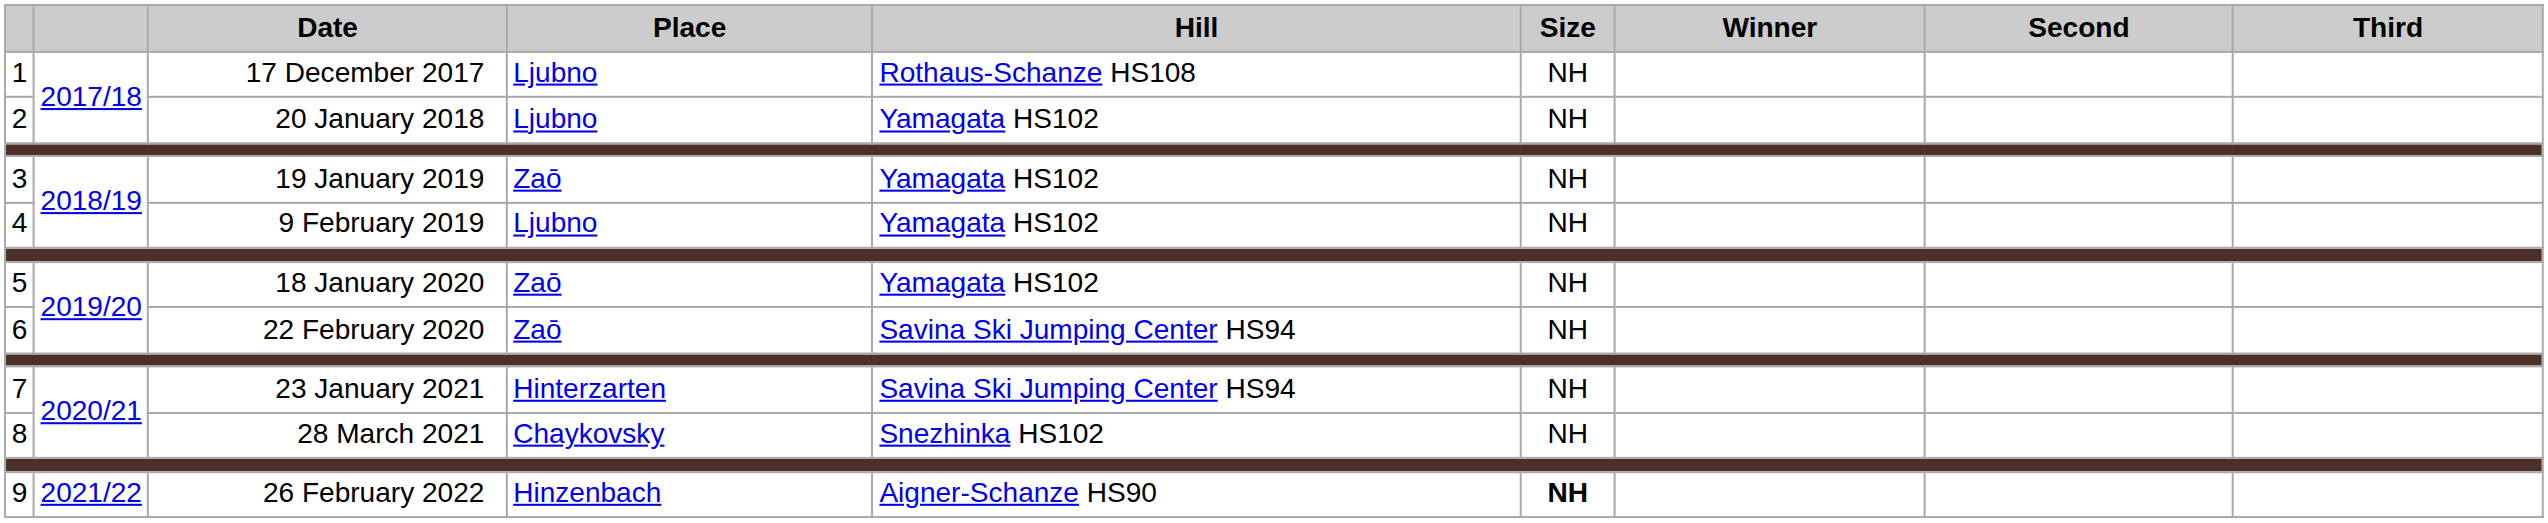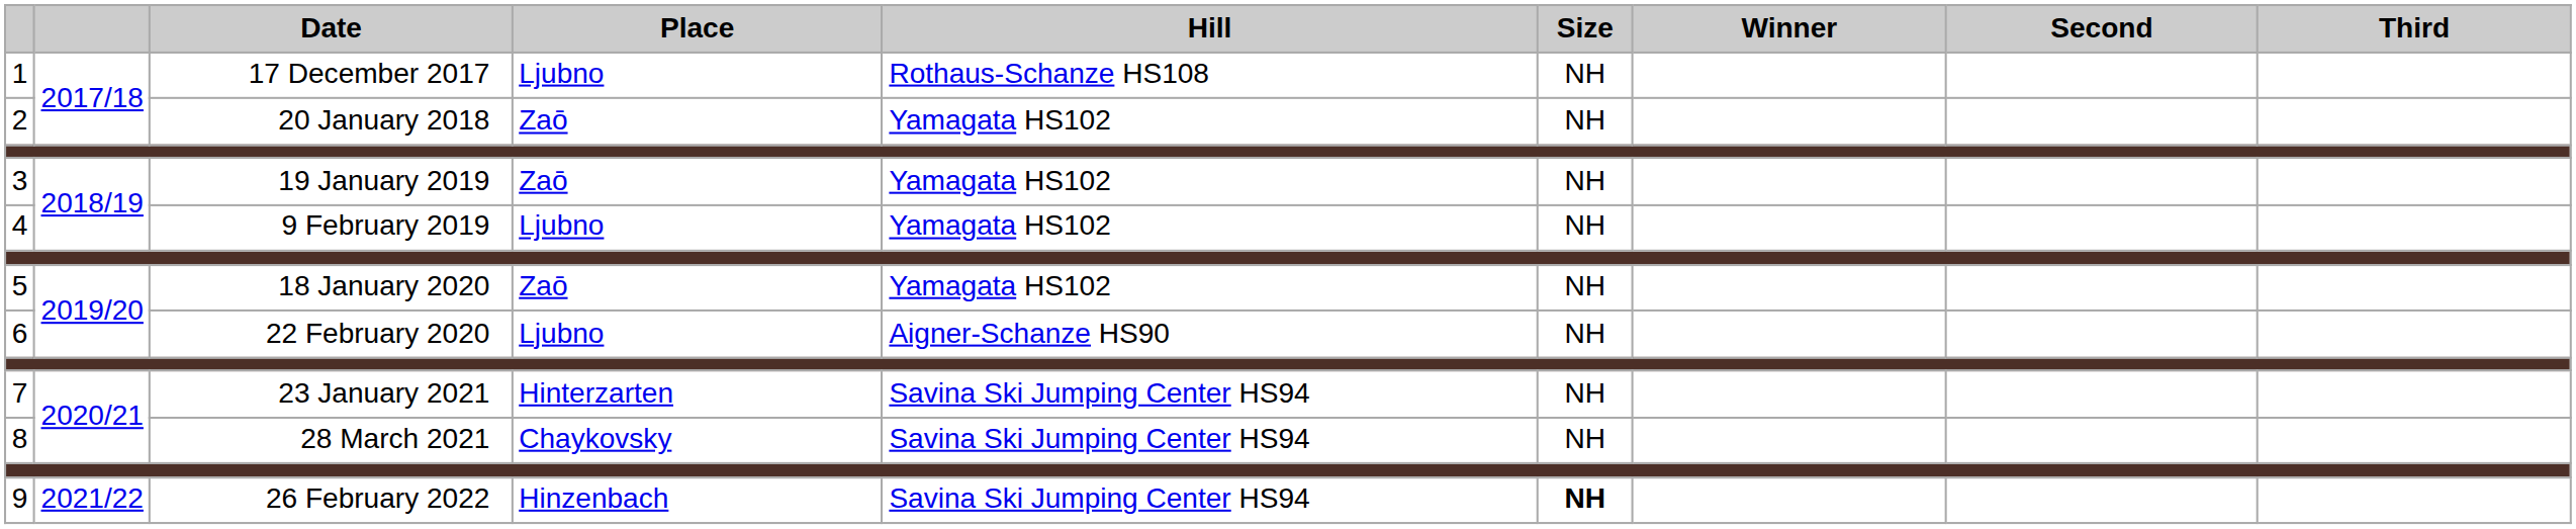 <table class="wikitable plainrowheaders" style="background:#fff; font-size:86%; line-height:16px; border:grey solid 1px; border-collapse:collapse;">
 <tr style="background:#ccc; text-align:center;">
 <th scope="col" style="background:#ccc; width=20 px;"></th>
 <th scope="col" style="background:#ccc; width=25 px;"></th>
 <th scope="col" style="background:#ccc; width:169px;">Date</th>
 <th scope="col" style="background:#ccc; width:173px;">Place</th>
 <th scope="col" style="background:#ccc; width:311px;">Hill</th>
 <th scope="col" style="background:#ccc; width:40px;">Size</th>
 <th scope="col" style="background:#ccc; width:145px;">Winner</th>
 <th scope="col" style="background:#ccc; width:145px;">Second</th>
 <th scope="col" style="background:#ccc; width:145px;">Third</th>
 </tr>
 <tr>
 <td align=center>1</td>
 <td align=center rowspan=2><a href='#'>2017/18</a></td>
 <td align=right>17 December 2017  </td>
 <td> <a href='#'>Ljubno</a></td>
 <td><a href='#'>Rothaus-Schanze</a> HS108</td>
 <td align=center>NH</td>
 <td></td>
 <td></td>
 <td></td>
 </tr>
 <tr>
 <td align=center>2</td>
 <td align=right>20 January 2018  </td>
-<td> <a href='#'>Ljubno</a></td>
+<td> <a href='#'>Zaō</a></td>
 <td><a href='#'>Yamagata</a> HS102</td>
 <td align=center>NH</td>
 <td></td>
 <td></td>
 <td></td>
 </tr>
 <tr bgcolor=#4C2F27>
 <td colspan=9></td>
 </tr>
 <tr>
 <td align=center>3</td>
 <td align=center rowspan=2><a href='#'>2018/19</a></td>
 <td align=right>19 January 2019  </td>
 <td> <a href='#'>Zaō</a></td>
 <td><a href='#'>Yamagata</a> HS102</td>
 <td align=center>NH</td>
 <td></td>
 <td></td>
 <td></td>
 </tr>
 <tr>
 <td align=center>4</td>
 <td align=right>9 February 2019  </td>
 <td> <a href='#'>Ljubno</a></td>
 <td><a href='#'>Yamagata</a> HS102</td>
 <td align=center>NH</td>
 <td></td>
 <td></td>
 <td></td>
 </tr>
 <tr bgcolor=#4C2F27>
 <td colspan=9></td>
 </tr>
 <tr>
 <td align=center>5</td>
 <td align=center rowspan=2><a href='#'>2019/20</a></td>
 <td align=right>18 January 2020  </td>
 <td> <a href='#'>Zaō</a></td>
 <td><a href='#'>Yamagata</a> HS102</td>
 <td align=center>NH</td>
 <td></td>
 <td></td>
 <td></td>
 </tr>
 <tr>
 <td align=center>6</td>
 <td align=right>22 February 2020  </td>
-<td> <a href='#'>Zaō</a></td>
-<td><a href='#'>Savina Ski Jumping Center</a> HS94</td>
+<td> <a href='#'>Ljubno</a></td>
+<td><a href='#'>Aigner-Schanze</a> HS90</td>
 <td align=center>NH</td>
 <td></td>
 <td></td>
 <td></td>
 </tr>
 <tr bgcolor=#4C2F27>
 <td colspan=9></td>
 </tr>
 <tr>
 <td align=center>7</td>
 <td align=center rowspan=2><a href='#'>2020/21</a></td>
 <td align=right>23 January 2021  </td>
 <td> <a href='#'>Hinterzarten</a></td>
 <td><a href='#'>Savina Ski Jumping Center</a> HS94</td>
 <td align=center>NH</td>
 <td></td>
 <td></td>
 <td></td>
 </tr>
 <tr>
 <td align=center>8</td>
 <td align=right>28 March 2021  </td>
 <td> <a href='#'>Chaykovsky</a></td>
-<td><a href='#'>Snezhinka</a> HS102</td>
+<td><a href='#'>Savina Ski Jumping Center</a> HS94</td>
 <td align=center>NH</td>
 <td></td>
 <td></td>
 <td></td>
 </tr>
 <tr bgcolor=#4C2F27>
 <td colspan=9></td>
 </tr>
 <tr>
 <td align=center>9</td>
 <td align=center><a href='#'>2021/22</a></td>
 <td align=right>26 February 2022  </td>
 <td> <a href='#'>Hinzenbach</a></td>
-<td><a href='#'>Aigner-Schanze</a> HS90</td>
+<td><a href='#'>Savina Ski Jumping Center</a> HS94</td>
 <td align=center><strong>NH</strong></td>
 <td></td>
 <td></td>
 <td></td>
 </tr>
 </table>
